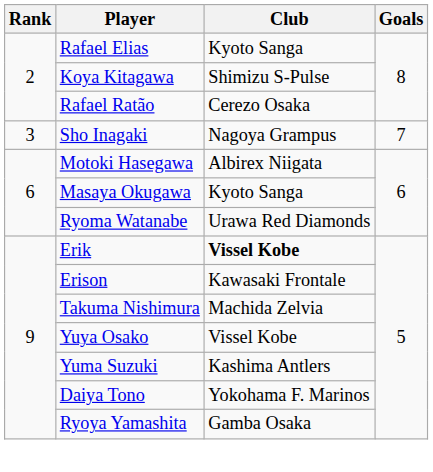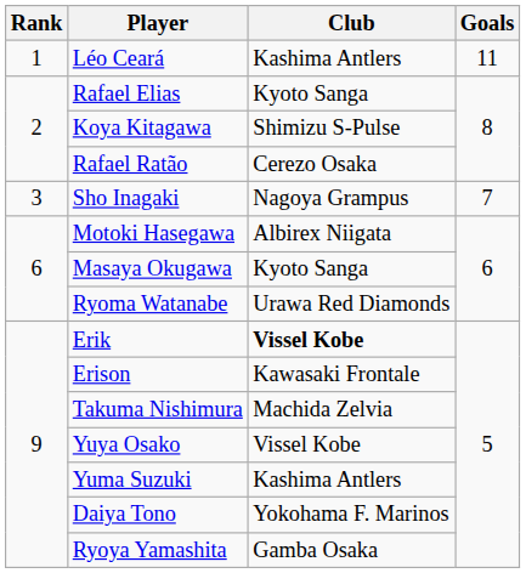 <table class="wikitable" style="text-align:center">
 <tr>
 <th>Rank</th>
 <th>Player</th>
 <th>Club</th>
 <th>Goals</th>
+</tr>
+<tr>
+<td rowspan=1>1</td>
+<td align=left> <a href='#'>Léo Ceará</a></td>
+<td align=left>Kashima Antlers</td>
+<td rowspan=1>11</td>
 </tr>
 <tr>
 <td rowspan=3>2</td>
 <td align=left> <a href='#'>Rafael Elias</a></td>
 <td align=left>Kyoto Sanga</td>
 <td rowspan=3>8</td>
 </tr>
 <tr>
 <td align=left> <a href='#'>Koya Kitagawa</a></td>
 <td align=left>Shimizu S-Pulse</td>
 </tr>
 <tr>
 <td align=left> <a href='#'>Rafael Ratão</a></td>
 <td align=left>Cerezo Osaka</td>
 </tr>
 <tr>
 <td rowspan=1>3</td>
 <td align=left> <a href='#'>Sho Inagaki</a></td>
 <td align=left>Nagoya Grampus</td>
 <td rowspan=1>7</td>
 </tr>
 <tr>
 <td rowspan=3>6</td>
 <td align=left> <a href='#'>Motoki Hasegawa</a></td>
 <td align=left>Albirex Niigata</td>
 <td rowspan=3>6</td>
 </tr>
 <tr>
 <td align=left> <a href='#'>Masaya Okugawa</a></td>
 <td align=left>Kyoto Sanga</td>
 </tr>
 <tr>
 <td align=left> <a href='#'>Ryoma Watanabe</a></td>
 <td align=left>Urawa Red Diamonds</td>
 </tr>
 <tr>
 <td rowspan=7>9</td>
 <td align=left> <a href='#'>Erik</a></td>
 <td align=left><strong>Vissel Kobe</strong></td>
 <td rowspan=7>5</td>
 </tr>
 <tr>
 <td align=left> <a href='#'>Erison</a></td>
 <td align=left>Kawasaki Frontale</td>
 </tr>
 <tr>
 <td align=left> <a href='#'>Takuma Nishimura</a></td>
 <td align=left>Machida Zelvia</td>
 </tr>
 <tr>
 <td align=left> <a href='#'>Yuya Osako</a></td>
 <td align=left>Vissel Kobe</td>
 </tr>
 <tr>
 <td align=left> <a href='#'>Yuma Suzuki</a></td>
 <td align=left>Kashima Antlers</td>
 </tr>
 <tr>
 <td align=left> <a href='#'>Daiya Tono</a></td>
 <td align=left>Yokohama F. Marinos</td>
 </tr>
 <tr>
 <td align=left> <a href='#'>Ryoya Yamashita</a></td>
 <td align=left>Gamba Osaka<br></td>
 </tr>
 </table>
